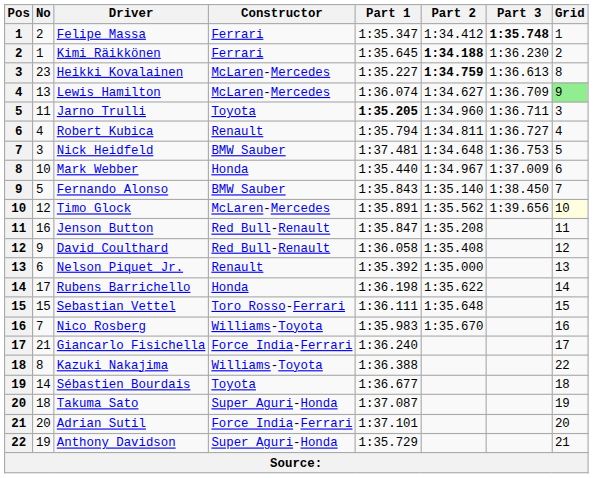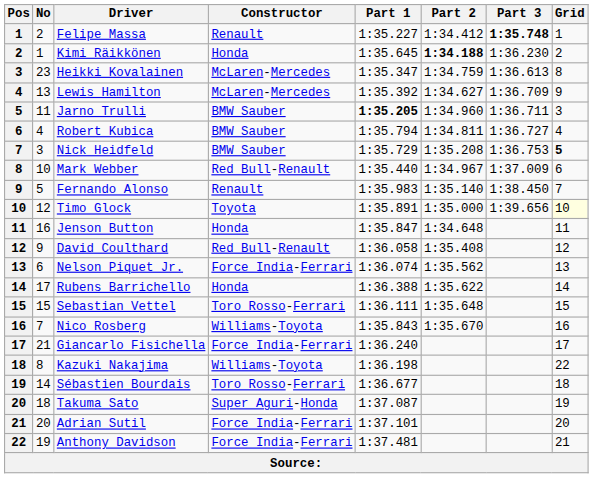 <table class="wikitable sortable" style="font-size:85%">
 <tr>
 <th>Pos</th>
 <th>No</th>
 <th>Driver</th>
 <th>Constructor</th>
 <th>Part 1</th>
 <th>Part 2</th>
 <th>Part 3</th>
 <th>Grid</th>
 </tr>
 <tr>
 <th>1</th>
 <td>2</td>
 <td> <a href='#'>Felipe Massa</a></td>
-<td><a href='#'>Ferrari</a></td>
-<td>1:35.347</td>
+<td><a href='#'>Renault</a></td>
+<td>1:35.227</td>
 <td>1:34.412</td>
 <td><strong>1:35.748</strong></td>
 <td>1</td>
 </tr>
 <tr>
 <th>2</th>
 <td>1</td>
 <td> <a href='#'>Kimi Räikkönen</a></td>
-<td><a href='#'>Ferrari</a></td>
+<td><a href='#'>Honda</a></td>
 <td>1:35.645</td>
 <td><strong>1:34.188</strong></td>
 <td>1:36.230</td>
 <td>2</td>
 </tr>
 <tr>
 <th>3</th>
 <td>23</td>
 <td> <a href='#'>Heikki Kovalainen</a></td>
 <td><a href='#'>McLaren</a>-<a href='#'>Mercedes</a></td>
-<td>1:35.227</td>
-<td><strong>1:34.759</strong></td>
+<td>1:35.347</td>
+<td>1:34.759</td>
 <td>1:36.613</td>
 <td>8</td>
 </tr>
 <tr>
 <th>4</th>
 <td>13</td>
 <td> <a href='#'>Lewis Hamilton</a></td>
 <td><a href='#'>McLaren</a>-<a href='#'>Mercedes</a></td>
-<td>1:36.074</td>
+<td>1:35.392</td>
 <td>1:34.627</td>
 <td>1:36.709</td>
-<td style="background: lightgreen;">9</td>
+<td>9</td>
 </tr>
 <tr>
 <th>5</th>
 <td>11</td>
 <td> <a href='#'>Jarno Trulli</a></td>
-<td><a href='#'>Toyota</a></td>
+<td><a href='#'>BMW Sauber</a></td>
 <td><strong>1:35.205</strong></td>
 <td>1:34.960</td>
 <td>1:36.711</td>
 <td>3</td>
 </tr>
 <tr>
 <th>6</th>
 <td>4</td>
 <td> <a href='#'>Robert Kubica</a></td>
-<td><a href='#'>Renault</a></td>
+<td><a href='#'>BMW Sauber</a></td>
 <td>1:35.794</td>
 <td>1:34.811</td>
 <td>1:36.727</td>
 <td>4</td>
 </tr>
 <tr>
 <th>7</th>
 <td>3</td>
 <td> <a href='#'>Nick Heidfeld</a></td>
 <td><a href='#'>BMW Sauber</a></td>
-<td>1:37.481</td>
-<td>1:34.648</td>
+<td>1:35.729</td>
+<td>1:35.208</td>
 <td>1:36.753</td>
-<td>5</td>
+<td><strong>5</strong></td>
 </tr>
 <tr>
 <th>8</th>
 <td>10</td>
 <td> <a href='#'>Mark Webber</a></td>
-<td><a href='#'>Honda</a></td>
+<td><a href='#'>Red Bull</a>-<a href='#'>Renault</a></td>
 <td>1:35.440</td>
 <td>1:34.967</td>
 <td>1:37.009</td>
 <td>6</td>
 </tr>
 <tr>
 <th>9</th>
 <td>5</td>
 <td> <a href='#'>Fernando Alonso</a></td>
-<td><a href='#'>BMW Sauber</a></td>
-<td>1:35.843</td>
+<td><a href='#'>Renault</a></td>
+<td>1:35.983</td>
 <td>1:35.140</td>
 <td>1:38.450</td>
 <td>7</td>
 </tr>
 <tr>
 <th>10</th>
 <td>12</td>
 <td> <a href='#'>Timo Glock</a></td>
-<td><a href='#'>McLaren</a>-<a href='#'>Mercedes</a></td>
+<td><a href='#'>Toyota</a></td>
 <td>1:35.891</td>
-<td>1:35.562</td>
+<td>1:35.000</td>
 <td>1:39.656</td>
 <td style="background: lightyellow;">10</td>
 </tr>
 <tr>
 <th>11</th>
 <td>16</td>
 <td> <a href='#'>Jenson Button</a></td>
-<td><a href='#'>Red Bull</a>-<a href='#'>Renault</a></td>
+<td><a href='#'>Honda</a></td>
 <td>1:35.847</td>
-<td>1:35.208</td>
+<td>1:34.648</td>
 <td></td>
 <td>11</td>
 </tr>
 <tr>
 <th>12</th>
 <td>9</td>
 <td> <a href='#'>David Coulthard</a></td>
 <td><a href='#'>Red Bull</a>-<a href='#'>Renault</a></td>
 <td>1:36.058</td>
 <td>1:35.408</td>
 <td></td>
 <td>12</td>
 </tr>
 <tr>
 <th>13</th>
 <td>6</td>
 <td> <a href='#'>Nelson Piquet Jr.</a></td>
-<td><a href='#'>Renault</a></td>
-<td>1:35.392</td>
-<td>1:35.000</td>
+<td><a href='#'>Force India</a>-<a href='#'>Ferrari</a></td>
+<td>1:36.074</td>
+<td>1:35.562</td>
 <td></td>
 <td>13</td>
 </tr>
 <tr>
 <th>14</th>
 <td>17</td>
 <td> <a href='#'>Rubens Barrichello</a></td>
 <td><a href='#'>Honda</a></td>
-<td>1:36.198</td>
+<td>1:36.388</td>
 <td>1:35.622</td>
 <td></td>
 <td>14</td>
 </tr>
 <tr>
 <th>15</th>
 <td>15</td>
 <td> <a href='#'>Sebastian Vettel</a></td>
 <td><a href='#'>Toro Rosso</a>-<a href='#'>Ferrari</a></td>
 <td>1:36.111</td>
 <td>1:35.648</td>
 <td></td>
 <td>15</td>
 </tr>
 <tr>
 <th>16</th>
 <td>7</td>
 <td> <a href='#'>Nico Rosberg</a></td>
 <td><a href='#'>Williams</a>-<a href='#'>Toyota</a></td>
-<td>1:35.983</td>
+<td>1:35.843</td>
 <td>1:35.670</td>
 <td></td>
 <td>16</td>
 </tr>
 <tr>
 <th>17</th>
 <td>21</td>
 <td> <a href='#'>Giancarlo Fisichella</a></td>
 <td><a href='#'>Force India</a>-<a href='#'>Ferrari</a></td>
 <td>1:36.240</td>
 <td></td>
 <td></td>
 <td>17</td>
 </tr>
 <tr>
 <th>18</th>
 <td>8</td>
 <td> <a href='#'>Kazuki Nakajima</a></td>
 <td><a href='#'>Williams</a>-<a href='#'>Toyota</a></td>
-<td>1:36.388</td>
+<td>1:36.198</td>
 <td></td>
 <td></td>
 <td>22</td>
 </tr>
 <tr>
 <th>19</th>
 <td>14</td>
 <td> <a href='#'>Sébastien Bourdais</a></td>
-<td><a href='#'>Toyota</a></td>
+<td><a href='#'>Toro Rosso</a>-<a href='#'>Ferrari</a></td>
 <td>1:36.677</td>
 <td></td>
 <td></td>
 <td>18</td>
 </tr>
 <tr>
 <th>20</th>
 <td>18</td>
 <td> <a href='#'>Takuma Sato</a></td>
 <td><a href='#'>Super Aguri</a>-<a href='#'>Honda</a></td>
 <td>1:37.087</td>
 <td></td>
 <td></td>
 <td>19</td>
 </tr>
 <tr>
 <th>21</th>
 <td>20</td>
 <td> <a href='#'>Adrian Sutil</a></td>
 <td><a href='#'>Force India</a>-<a href='#'>Ferrari</a></td>
 <td>1:37.101</td>
 <td></td>
 <td></td>
 <td>20</td>
 </tr>
 <tr>
 <th>22</th>
 <td>19</td>
 <td> <a href='#'>Anthony Davidson</a></td>
-<td><a href='#'>Super Aguri</a>-<a href='#'>Honda</a></td>
-<td>1:35.729</td>
+<td><a href='#'>Force India</a>-<a href='#'>Ferrari</a></td>
+<td>1:37.481</td>
 <td></td>
 <td></td>
 <td>21</td>
 </tr>
 <tr>
 <th colspan="8">Source: </th>
 </tr>
 </table>
